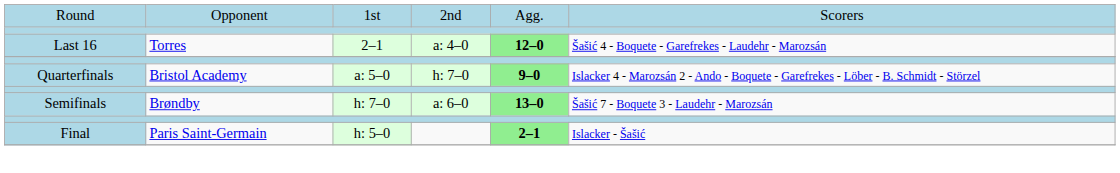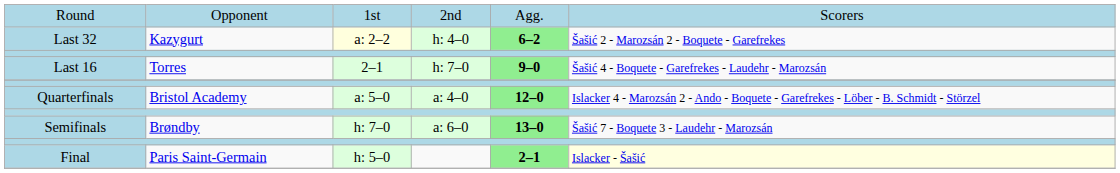 <table class="wikitable" style="text-align:center">
 <tr bgcolor=lightblue>
 <td width=150px>Round</td>
 <td width=200px>Opponent</td>
 <td width=80px>1st</td>
 <td width=80px>2nd</td>
 <td width=80px>Agg.</td>
 <td width=600px>Scorers</td>
 </tr>
+<tr>
+<td bgcolor=lightblue>Last 32</td>
+<td align=left> <a href='#'>Kazygurt</a></td>
+<td bgcolor="#ffffdd">a: 2–2</td>
+<td bgcolor="#ddffdd">h: 4–0</td>
+<td bgcolor=lightgreen><strong>6–2</strong></td>
+<td align=left><small><a href='#'>Šašić</a> 2 - <a href='#'>Marozsán</a> 2 - <a href='#'>Boquete</a> - <a href='#'>Garefrekes</a></small></td>
+</tr>
 <tr bgcolor=lightblue>
 <td colspan=6></td>
 </tr>
 <tr>
 <td bgcolor=lightblue>Last 16</td>
 <td align=left> <a href='#'>Torres</a></td>
 <td bgcolor="#ddffdd">2–1</td>
-<td bgcolor="#ddffdd">a: 4–0</td>
-<td bgcolor=lightgreen><strong>12–0</strong></td>
+<td bgcolor="#ddffdd">h: 7–0</td>
+<td bgcolor=lightgreen><strong>9–0</strong></td>
 <td align=left><small><a href='#'>Šašić</a> 4 - <a href='#'>Boquete</a> - <a href='#'>Garefrekes</a> - <a href='#'>Laudehr</a> - <a href='#'>Marozsán</a></small></td>
 </tr>
 <tr>
 </tr>
 <tr bgcolor=lightblue>
 <td colspan=6></td>
 </tr>
 <tr>
 <td bgcolor=lightblue>Quarterfinals</td>
 <td align=left> <a href='#'>Bristol Academy</a></td>
 <td bgcolor="#ddffdd">a: 5–0</td>
-<td bgcolor="#ddffdd">h: 7–0</td>
-<td bgcolor=lightgreen><strong>9–0</strong></td>
+<td bgcolor="#ddffdd">a: 4–0</td>
+<td bgcolor=lightgreen><strong>12–0</strong></td>
 <td align=left><small><a href='#'>Islacker</a> 4 - <a href='#'>Marozsán</a> 2 - <a href='#'>Ando</a> - <a href='#'>Boquete</a> - <a href='#'>Garefrekes</a> - <a href='#'>Löber</a> - <a href='#'>B. Schmidt</a> - <a href='#'>Störzel</a></small></td>
 </tr>
 <tr bgcolor=lightblue>
 <td colspan=6></td>
 </tr>
 <tr>
 <td bgcolor=lightblue>Semifinals</td>
 <td align=left> <a href='#'>Brøndby</a></td>
 <td bgcolor="#ddffdd">h: 7–0</td>
 <td bgcolor="#ddffdd">a: 6–0</td>
 <td bgcolor=lightgreen><strong>13–0</strong></td>
 <td align=left><small><a href='#'>Šašić</a> 7 - <a href='#'>Boquete</a> 3 - <a href='#'>Laudehr</a> - <a href='#'>Marozsán</a></small></td>
 </tr>
 <tr bgcolor=lightblue>
 <td colspan=6></td>
 </tr>
 <tr>
 <td bgcolor=lightblue>Final</td>
 <td align=left> <a href='#'>Paris Saint-Germain</a></td>
 <td bgcolor="#ddffdd">h: 5–0</td>
 <td></td>
 <td bgcolor=lightgreen><strong>2–1</strong></td>
-<td align=left><small><a href='#'>Islacker</a> - <a href='#'>Šašić</a></small></td>
+<td align=left style="background: lightyellow;"><small><a href='#'>Islacker</a> - <a href='#'>Šašić</a></small></td>
 </tr>
 <tr>
 </tr>
 </table>
